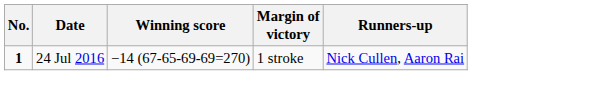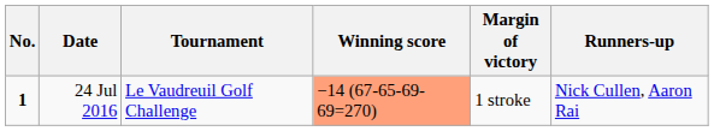 <table class="wikitable" style="font-size:95%;">
 <tr>
 <th>No.</th>
 <th>Date</th>
+<th>Tournament</th>
 <th>Winning score</th>
 <th>Margin of<br>victory</th>
 <th>Runners-up</th>
 </tr>
 <tr>
 <td align=center><strong>1</strong></td>
 <td align=right>24 Jul <a href='#'>2016</a></td>
-<td>−14 (67-65-69-69=270)</td>
+<td><a href='#'>Le Vaudreuil Golf Challenge</a></td>
+<td style="background: lightsalmon;">−14 (67-65-69-69=270)</td>
 <td>1 stroke</td>
 <td> <a href='#'>Nick Cullen</a>,  <a href='#'>Aaron Rai</a></td>
 </tr>
 </table>
